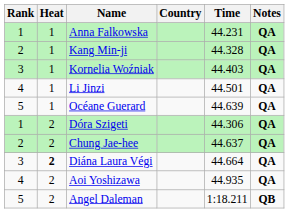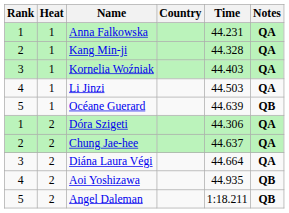 <table class="wikitable sortable" style="text-align:center">
 <tr>
 <th>Rank</th>
 <th>Heat</th>
 <th>Name</th>
 <th>Country</th>
 <th>Time</th>
 <th>Notes</th>
 </tr>
 <tr bgcolor=#bbf3bb>
 <td>1</td>
 <td>1</td>
 <td align=left><a href='#'>Anna Falkowska</a></td>
 <td align=left></td>
 <td>44.231</td>
 <td><strong>QA</strong></td>
 </tr>
 <tr bgcolor=#bbf3bb>
 <td>2</td>
 <td>1</td>
 <td align=left><a href='#'>Kang Min-ji</a></td>
 <td align=left></td>
 <td>44.328</td>
 <td><strong>QA</strong></td>
 </tr>
 <tr bgcolor=#bbf3bb>
 <td>3</td>
 <td>1</td>
 <td align=left><a href='#'>Kornelia Woźniak</a></td>
 <td align=left></td>
 <td>44.403</td>
 <td><strong>QA</strong></td>
 </tr>
 <tr>
 <td>4</td>
 <td>1</td>
 <td align=left><a href='#'>Li Jinzi</a></td>
 <td align=left></td>
-<td>44.501</td>
+<td>44.503</td>
 <td><strong>QA</strong></td>
 </tr>
 <tr>
 <td>5</td>
 <td>1</td>
 <td align=left><a href='#'>Océane Guerard</a></td>
 <td align=left></td>
 <td>44.639</td>
-<td><strong>QA</strong></td>
+<td><strong>QB</strong></td>
 </tr>
 <tr bgcolor=#bbf3bb>
 <td>1</td>
 <td>2</td>
 <td align=left><a href='#'>Dóra Szigeti</a></td>
 <td align=left></td>
 <td>44.306</td>
 <td><strong>QA</strong></td>
 </tr>
 <tr bgcolor=#bbf3bb>
 <td>2</td>
 <td>2</td>
 <td align=left><a href='#'>Chung Jae-hee</a></td>
 <td align=left></td>
 <td>44.637</td>
 <td><strong>QA</strong></td>
 </tr>
 <tr>
 <td>3</td>
-<td><strong>2</strong></td>
+<td>2</td>
 <td align=left><a href='#'>Diána Laura Végi</a></td>
 <td align=left></td>
 <td>44.664</td>
 <td><strong>QA</strong></td>
 </tr>
 <tr>
 <td>4</td>
 <td>2</td>
 <td align=left><a href='#'>Aoi Yoshizawa</a></td>
 <td align=left></td>
 <td>44.935</td>
-<td><strong>QA</strong></td>
+<td><strong>QB</strong></td>
 </tr>
 <tr>
 <td>5</td>
 <td>2</td>
 <td align=left><a href='#'>Angel Daleman</a></td>
 <td align=left></td>
 <td>1:18.211</td>
 <td><strong>QB</strong></td>
 </tr>
 </table>
